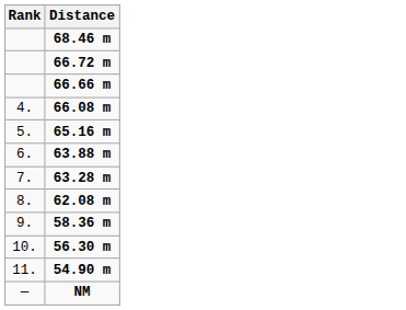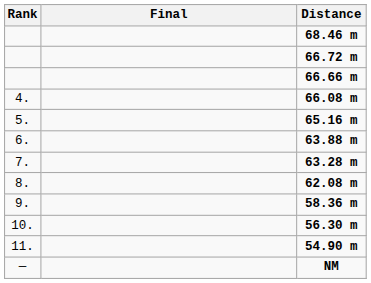 <table class="wikitable" style="border-collapse: collapse; font-size: 90%;">
 <tr>
 <th>Rank</th>
+<th style="width: 20em">Final</th>
 <th style="width: 5em">Distance</th>
 </tr>
 <tr>
 <td align="center"></td>
+<td></td>
 <td align="center"><strong>68.46 m</strong></td>
 </tr>
 <tr>
 <td align="center"></td>
+<td></td>
 <td align="center"><strong>66.72 m</strong></td>
 </tr>
 <tr>
 <td align="center"></td>
+<td></td>
 <td align="center"><strong>66.66 m</strong></td>
 </tr>
 <tr>
 <td align="center">4.</td>
+<td></td>
 <td align="center"><strong>66.08 m</strong></td>
 </tr>
 <tr>
 <td align="center">5.</td>
+<td></td>
 <td align="center"><strong>65.16 m</strong></td>
 </tr>
 <tr>
 <td align="center">6.</td>
+<td></td>
 <td align="center"><strong>63.88 m</strong></td>
 </tr>
 <tr>
 <td align="center">7.</td>
+<td></td>
 <td align="center"><strong>63.28 m</strong></td>
 </tr>
 <tr>
 <td align="center">8.</td>
+<td></td>
 <td align="center"><strong>62.08 m</strong></td>
 </tr>
 <tr>
 <td align="center">9.</td>
+<td></td>
 <td align="center"><strong>58.36 m</strong></td>
 </tr>
 <tr>
 <td align="center">10.</td>
+<td></td>
 <td align="center"><strong>56.30 m</strong></td>
 </tr>
 <tr>
 <td align="center">11.</td>
+<td></td>
 <td align="center"><strong>54.90 m</strong></td>
 </tr>
 <tr>
 <td align="center">—</td>
+<td></td>
 <td align="center"><strong>NM</strong></td>
 </tr>
 </table>
